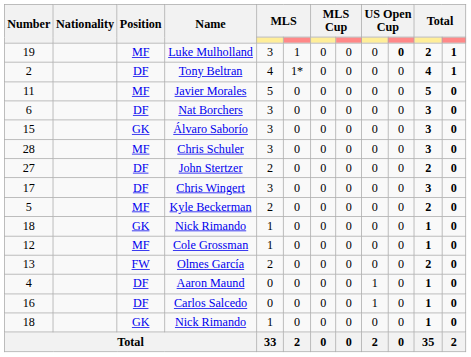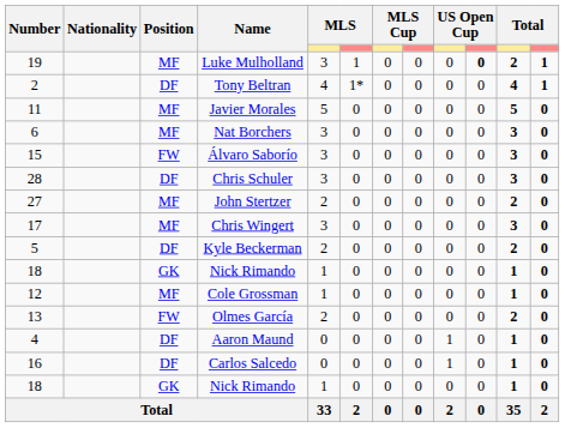 <table class="wikitable" style="text-align:center;">
 <tr style="text-align:center;">
 <th rowspan="2"  style="width:10%; "><strong>Number</strong></th>
 <th rowspan="2"  style="width:10%; "><strong>Nationality</strong></th>
 <th rowspan="2"  style="width:10%; "><strong>Position</strong></th>
 <th rowspan="2"  style="width:20%; "><strong>Name</strong></th>
 <th colspan="2"><strong>MLS</strong></th>
 <th colspan="2"><strong>MLS Cup</strong></th>
 <th colspan="2"><strong>US Open Cup</strong></th>
 <th colspan="2"><strong>Total</strong></th>
 </tr>
 <tr>
 <th style="width:60px; background:#fe9;"></th>
 <th style="width:60px; background:#ff8888;"></th>
 <th style="width:60px; background:#fe9;"></th>
 <th style="width:60px; background:#ff8888;"></th>
 <th style="width:60px; background:#fe9;"></th>
 <th style="width:60px; background:#ff8888;"></th>
 <th style="width:60px; background:#fe9;"></th>
 <th style="width:60px; background:#ff8888;"></th>
 </tr>
 <tr>
 <td>19</td>
 <td></td>
 <td><a href='#'>MF</a></td>
 <td><a href='#'>Luke Mulholland</a></td>
 <td>3</td>
 <td>1</td>
 <td>0</td>
 <td>0</td>
 <td>0</td>
 <td><strong>0</strong></td>
 <td><strong>2</strong></td>
 <td><strong>1</strong></td>
 </tr>
 <tr>
 <td>2</td>
 <td></td>
 <td><a href='#'>DF</a></td>
 <td><a href='#'>Tony Beltran</a></td>
 <td>4</td>
 <td>1*</td>
 <td>0</td>
 <td>0</td>
 <td>0</td>
 <td>0</td>
 <td><strong>4</strong></td>
 <td><strong>1</strong></td>
 </tr>
 <tr>
 <td>11</td>
 <td></td>
 <td><a href='#'>MF</a></td>
 <td><a href='#'>Javier Morales</a></td>
 <td>5</td>
 <td>0</td>
 <td>0</td>
 <td>0</td>
 <td>0</td>
 <td>0</td>
 <td><strong>5</strong></td>
 <td><strong>0</strong></td>
 </tr>
 <tr>
 <td>6</td>
 <td></td>
-<td><a href='#'>DF</a></td>
+<td><a href='#'>MF</a></td>
 <td><a href='#'>Nat Borchers</a></td>
 <td>3</td>
 <td>0</td>
 <td>0</td>
 <td>0</td>
 <td>0</td>
 <td>0</td>
 <td><strong>3</strong></td>
 <td><strong>0</strong></td>
 </tr>
 <tr>
 <td>15</td>
 <td></td>
-<td><a href='#'>GK</a></td>
+<td><a href='#'>FW</a></td>
 <td><a href='#'>Álvaro Saborío</a></td>
 <td>3</td>
 <td>0</td>
 <td>0</td>
 <td>0</td>
 <td>0</td>
 <td>0</td>
 <td><strong>3</strong></td>
 <td><strong>0</strong></td>
 </tr>
 <tr>
 <td>28</td>
 <td></td>
-<td><a href='#'>MF</a></td>
+<td><a href='#'>DF</a></td>
 <td><a href='#'>Chris Schuler</a></td>
 <td>3</td>
 <td>0</td>
 <td>0</td>
 <td>0</td>
 <td>0</td>
 <td>0</td>
 <td><strong>3</strong></td>
 <td><strong>0</strong></td>
 </tr>
 <tr>
 <td>27</td>
 <td></td>
-<td><a href='#'>DF</a></td>
+<td><a href='#'>MF</a></td>
 <td><a href='#'>John Stertzer</a></td>
 <td>2</td>
 <td>0</td>
 <td>0</td>
 <td>0</td>
 <td>0</td>
 <td>0</td>
 <td><strong>2</strong></td>
 <td><strong>0</strong></td>
 </tr>
 <tr>
 <td>17</td>
 <td></td>
-<td><a href='#'>DF</a></td>
+<td><a href='#'>MF</a></td>
 <td><a href='#'>Chris Wingert</a></td>
 <td>3</td>
 <td>0</td>
 <td>0</td>
 <td>0</td>
 <td>0</td>
 <td>0</td>
 <td><strong>3</strong></td>
 <td><strong>0</strong></td>
 </tr>
 <tr>
 <td>5</td>
 <td></td>
-<td><a href='#'>MF</a></td>
+<td><a href='#'>DF</a></td>
 <td><a href='#'>Kyle Beckerman</a></td>
 <td>2</td>
 <td>0</td>
 <td>0</td>
 <td>0</td>
 <td>0</td>
 <td>0</td>
 <td><strong>2</strong></td>
 <td><strong>0</strong></td>
 </tr>
 <tr>
 <td>18</td>
 <td></td>
 <td><a href='#'>GK</a></td>
 <td><a href='#'>Nick Rimando</a></td>
 <td>1</td>
 <td>0</td>
 <td>0</td>
 <td>0</td>
 <td>0</td>
 <td>0</td>
 <td><strong>1</strong></td>
 <td><strong>0</strong></td>
 </tr>
 <tr>
 <td>12</td>
 <td></td>
 <td><a href='#'>MF</a></td>
 <td><a href='#'>Cole Grossman</a></td>
 <td>1</td>
 <td>0</td>
 <td>0</td>
 <td>0</td>
 <td>0</td>
 <td>0</td>
 <td><strong>1</strong></td>
 <td><strong>0</strong></td>
 </tr>
 <tr>
 <td>13</td>
 <td></td>
 <td><a href='#'>FW</a></td>
 <td><a href='#'>Olmes García</a></td>
 <td>2</td>
 <td>0</td>
 <td>0</td>
 <td>0</td>
 <td>0</td>
 <td>0</td>
 <td><strong>2</strong></td>
 <td><strong>0</strong></td>
 </tr>
 <tr>
 <td>4</td>
 <td></td>
 <td><a href='#'>DF</a></td>
 <td><a href='#'>Aaron Maund</a></td>
 <td>0</td>
 <td>0</td>
 <td>0</td>
 <td>0</td>
 <td>1</td>
 <td>0</td>
 <td><strong>1</strong></td>
 <td><strong>0</strong></td>
 </tr>
 <tr>
 <td>16</td>
 <td></td>
 <td><a href='#'>DF</a></td>
 <td><a href='#'>Carlos Salcedo</a></td>
 <td>0</td>
 <td>0</td>
 <td>0</td>
 <td>0</td>
 <td>1</td>
 <td>0</td>
 <td><strong>1</strong></td>
 <td><strong>0</strong></td>
 </tr>
 <tr>
 <td>18</td>
 <td></td>
 <td><a href='#'>GK</a></td>
 <td><a href='#'>Nick Rimando</a></td>
 <td>1</td>
 <td>0</td>
 <td>0</td>
 <td>0</td>
 <td>0</td>
 <td>0</td>
 <td><strong>1</strong></td>
 <td><strong>0</strong></td>
 </tr>
 <tr>
 <th colspan="4">Total</th>
 <th>33</th>
 <th>2</th>
 <th>0</th>
 <th>0</th>
 <th>2</th>
 <th>0</th>
 <th>35</th>
 <th>2</th>
 </tr>
 </table>
